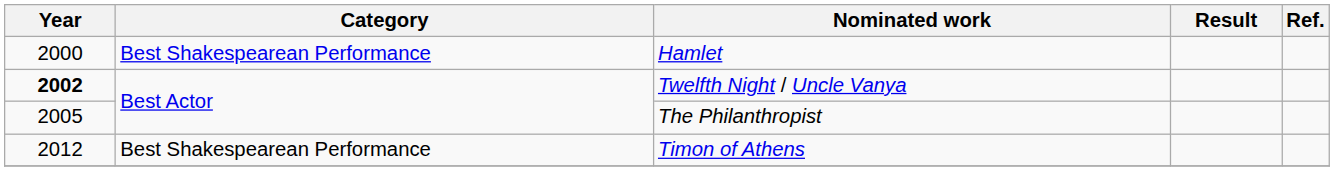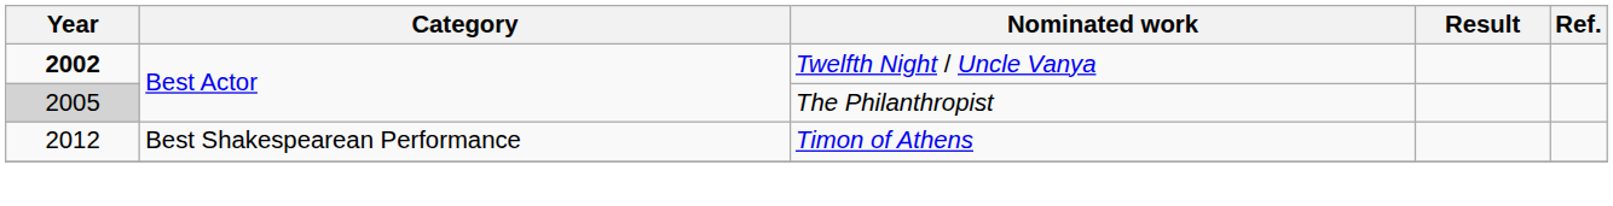 <table class=wikitable>
 <tr>
 <th scope="col" style="width:5em;">Year</th>
 <th scope="col" style="width:26em;">Category</th>
 <th scope="col" style="width:25em;">Nominated work</th>
 <th scope="col" style="width:5em;">Result</th>
 <th>Ref.</th>
 </tr>
 <tr>
-<td style="text-align:center;">2000</td>
-<td><a href='#'>Best Shakespearean Performance</a></td>
-<td><em><a href='#'>Hamlet</a></em></td>
-<td></td>
-<td></td>
-</tr>
-<tr>
 <td style="text-align:center;"><strong>2002</strong></td>
 <td rowspan=2><a href='#'>Best Actor</a></td>
 <td><em><a href='#'>Twelfth Night</a></em> / <em><a href='#'>Uncle Vanya</a></em></td>
 <td></td>
 <td></td>
 </tr>
 <tr>
-<td style="text-align:center;">2005</td>
+<td style="background: lightgrey; text-align:center;">2005</td>
 <td><em>The Philanthropist</em></td>
 <td></td>
 <td></td>
 </tr>
 <tr>
 <td style="text-align:center;">2012</td>
 <td>Best Shakespearean Performance</td>
 <td><em><a href='#'>Timon of Athens</a></em></td>
 <td></td>
 <td></td>
 </tr>
 <tr>
 </tr>
 </table>
